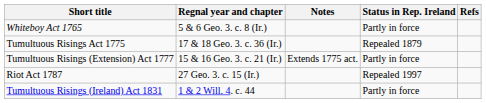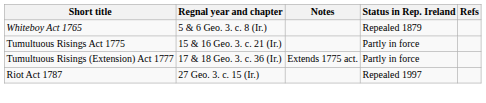 <table class="wikitable">
 <tr>
 <th>Short title</th>
 <th>Regnal year and chapter</th>
 <th>Notes</th>
 <th>Status in Rep. Ireland</th>
 <th>Refs</th>
 </tr>
 <tr>
 <td><em>Whiteboy Act 1765</em></td>
 <td>5 & 6 Geo. 3. c. 8 (Ir.)</td>
 <td></td>
+<td>Repealed 1879</td>
+<td></td>
+</tr>
+<tr>
+<td>Tumultuous Risings Act 1775</td>
+<td>15 & 16 Geo. 3. c. 21 (Ir.)</td>
+<td></td>
 <td>Partly in force</td>
 <td></td>
 </tr>
 <tr>
-<td>Tumultuous Risings Act 1775</td>
+<td>Tumultuous Risings (Extension) Act 1777</td>
 <td>17 & 18 Geo. 3. c. 36 (Ir.)</td>
-<td></td>
-<td>Repealed 1879</td>
-<td></td>
-</tr>
-<tr>
-<td>Tumultuous Risings (Extension) Act 1777</td>
-<td>15 & 16 Geo. 3. c. 21 (Ir.)</td>
 <td>Extends 1775 act.</td>
 <td>Partly in force</td>
 <td></td>
 </tr>
 <tr>
 <td>Riot Act 1787</td>
 <td>27 Geo. 3. c. 15 (Ir.)</td>
 <td></td>
 <td>Repealed 1997</td>
 <td></td>
 </tr>
-<tr>
-<td><a href='#'>Tumultuous Risings (Ireland) Act 1831</a></td>
-<td><a href='#'>1 & 2 Will. 4</a>. c. 44</td>
-<td></td>
-<td>Partly in force</td>
-<td></td>
-</tr>
 </table>
